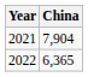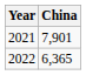 <table class="wikitable">
 <tr>
 <th>Year</th>
 <th>China</th>
 </tr>
 <tr>
 <td>2021</td>
-<td>7,904</td>
+<td>7,901</td>
 </tr>
 <tr>
 <td>2022</td>
 <td>6,365</td>
 </tr>
 </table>
